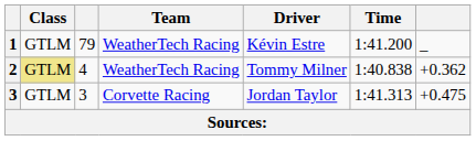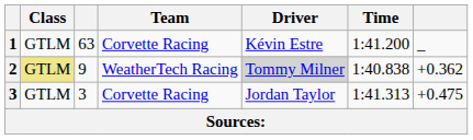 <table class="wikitable">
 <tr>
 <th scope="col"></th>
 <th scope="col">Class</th>
 <th scope="col"></th>
 <th scope="col">Team</th>
 <th scope="col">Driver</th>
 <th scope="col">Time</th>
 <th scope="col"></th>
 </tr>
 <tr>
 <th scope="row">1</th>
 <td>GTLM</td>
-<td>79</td>
-<td><a href='#'>WeatherTech Racing</a></td>
+<td>63</td>
+<td><a href='#'>Corvette Racing</a></td>
 <td><a href='#'>Kévin Estre</a></td>
 <td>1:41.200</td>
 <td>_</td>
 </tr>
 <tr>
 <th scope="row">2</th>
 <td style="background: khaki;">GTLM</td>
-<td>4</td>
+<td>9</td>
 <td><a href='#'>WeatherTech Racing</a></td>
-<td><a href='#'>Tommy Milner</a></td>
+<td style="background: lightgrey;"><a href='#'>Tommy Milner</a></td>
 <td>1:40.838</td>
 <td>+0.362</td>
 </tr>
 <tr>
 <th scope="row">3</th>
 <td>GTLM</td>
 <td>3</td>
 <td><a href='#'>Corvette Racing</a></td>
 <td><a href='#'>Jordan Taylor</a></td>
 <td>1:41.313</td>
 <td>+0.475</td>
 </tr>
 <tr>
 <th colspan="7">Sources:</th>
 </tr>
 </table>
